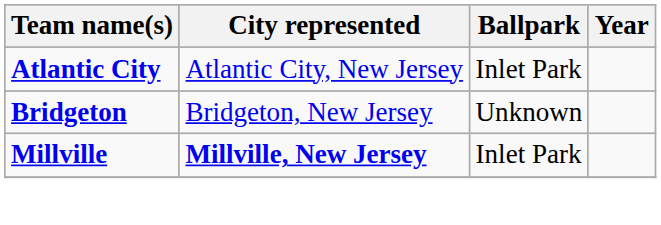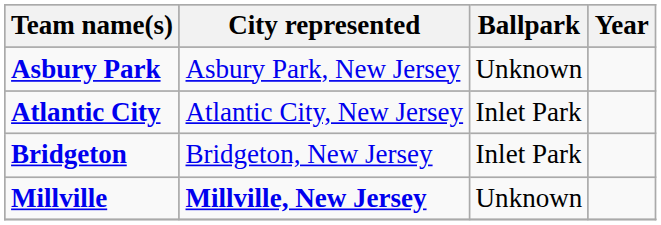 <table class="wikitable">
 <tr>
 <th>Team name(s)</th>
 <th>City represented</th>
 <th>Ballpark</th>
 <th>Year</th>
+</tr>
+<tr>
+<td><strong><a href='#'>Asbury Park</a></strong></td>
+<td><a href='#'>Asbury Park, New Jersey</a></td>
+<td>Unknown</td>
+<td></td>
 </tr>
 <tr>
 <td><strong><a href='#'>Atlantic City</a></strong></td>
 <td><a href='#'>Atlantic City, New Jersey</a></td>
 <td>Inlet Park</td>
 <td></td>
 </tr>
 <tr>
 <td><strong><a href='#'>Bridgeton</a></strong></td>
 <td><a href='#'>Bridgeton, New Jersey</a></td>
-<td>Unknown</td>
+<td>Inlet Park</td>
 <td></td>
 </tr>
 <tr>
 <td><strong><a href='#'>Millville</a></strong></td>
 <td><strong><a href='#'>Millville, New Jersey</a></strong></td>
-<td>Inlet Park</td>
+<td>Unknown</td>
 <td></td>
 </tr>
 <tr>
 </tr>
 </table>
